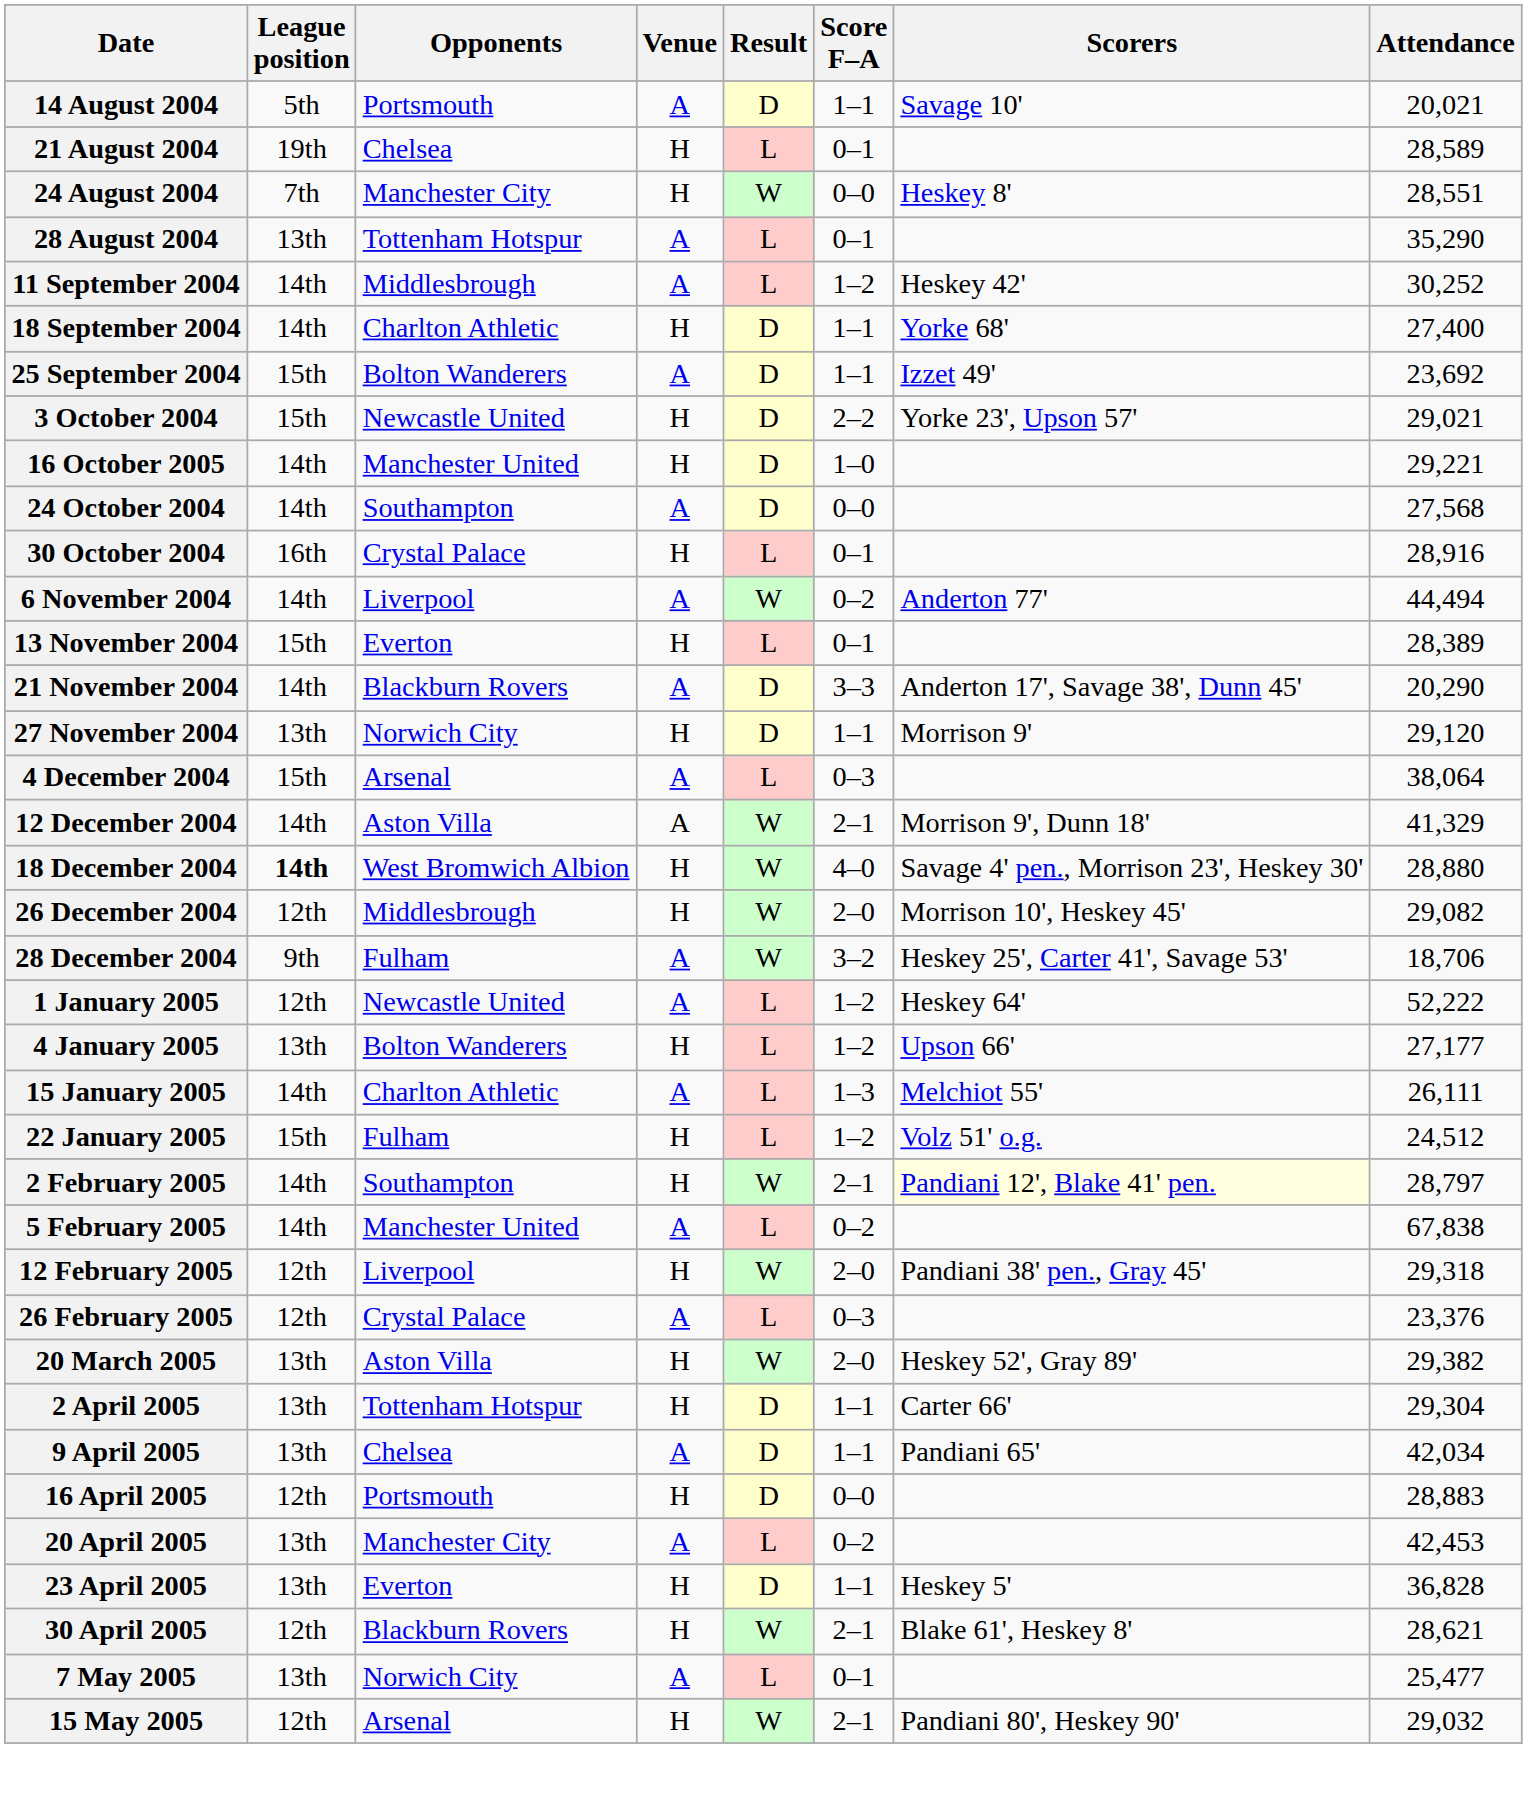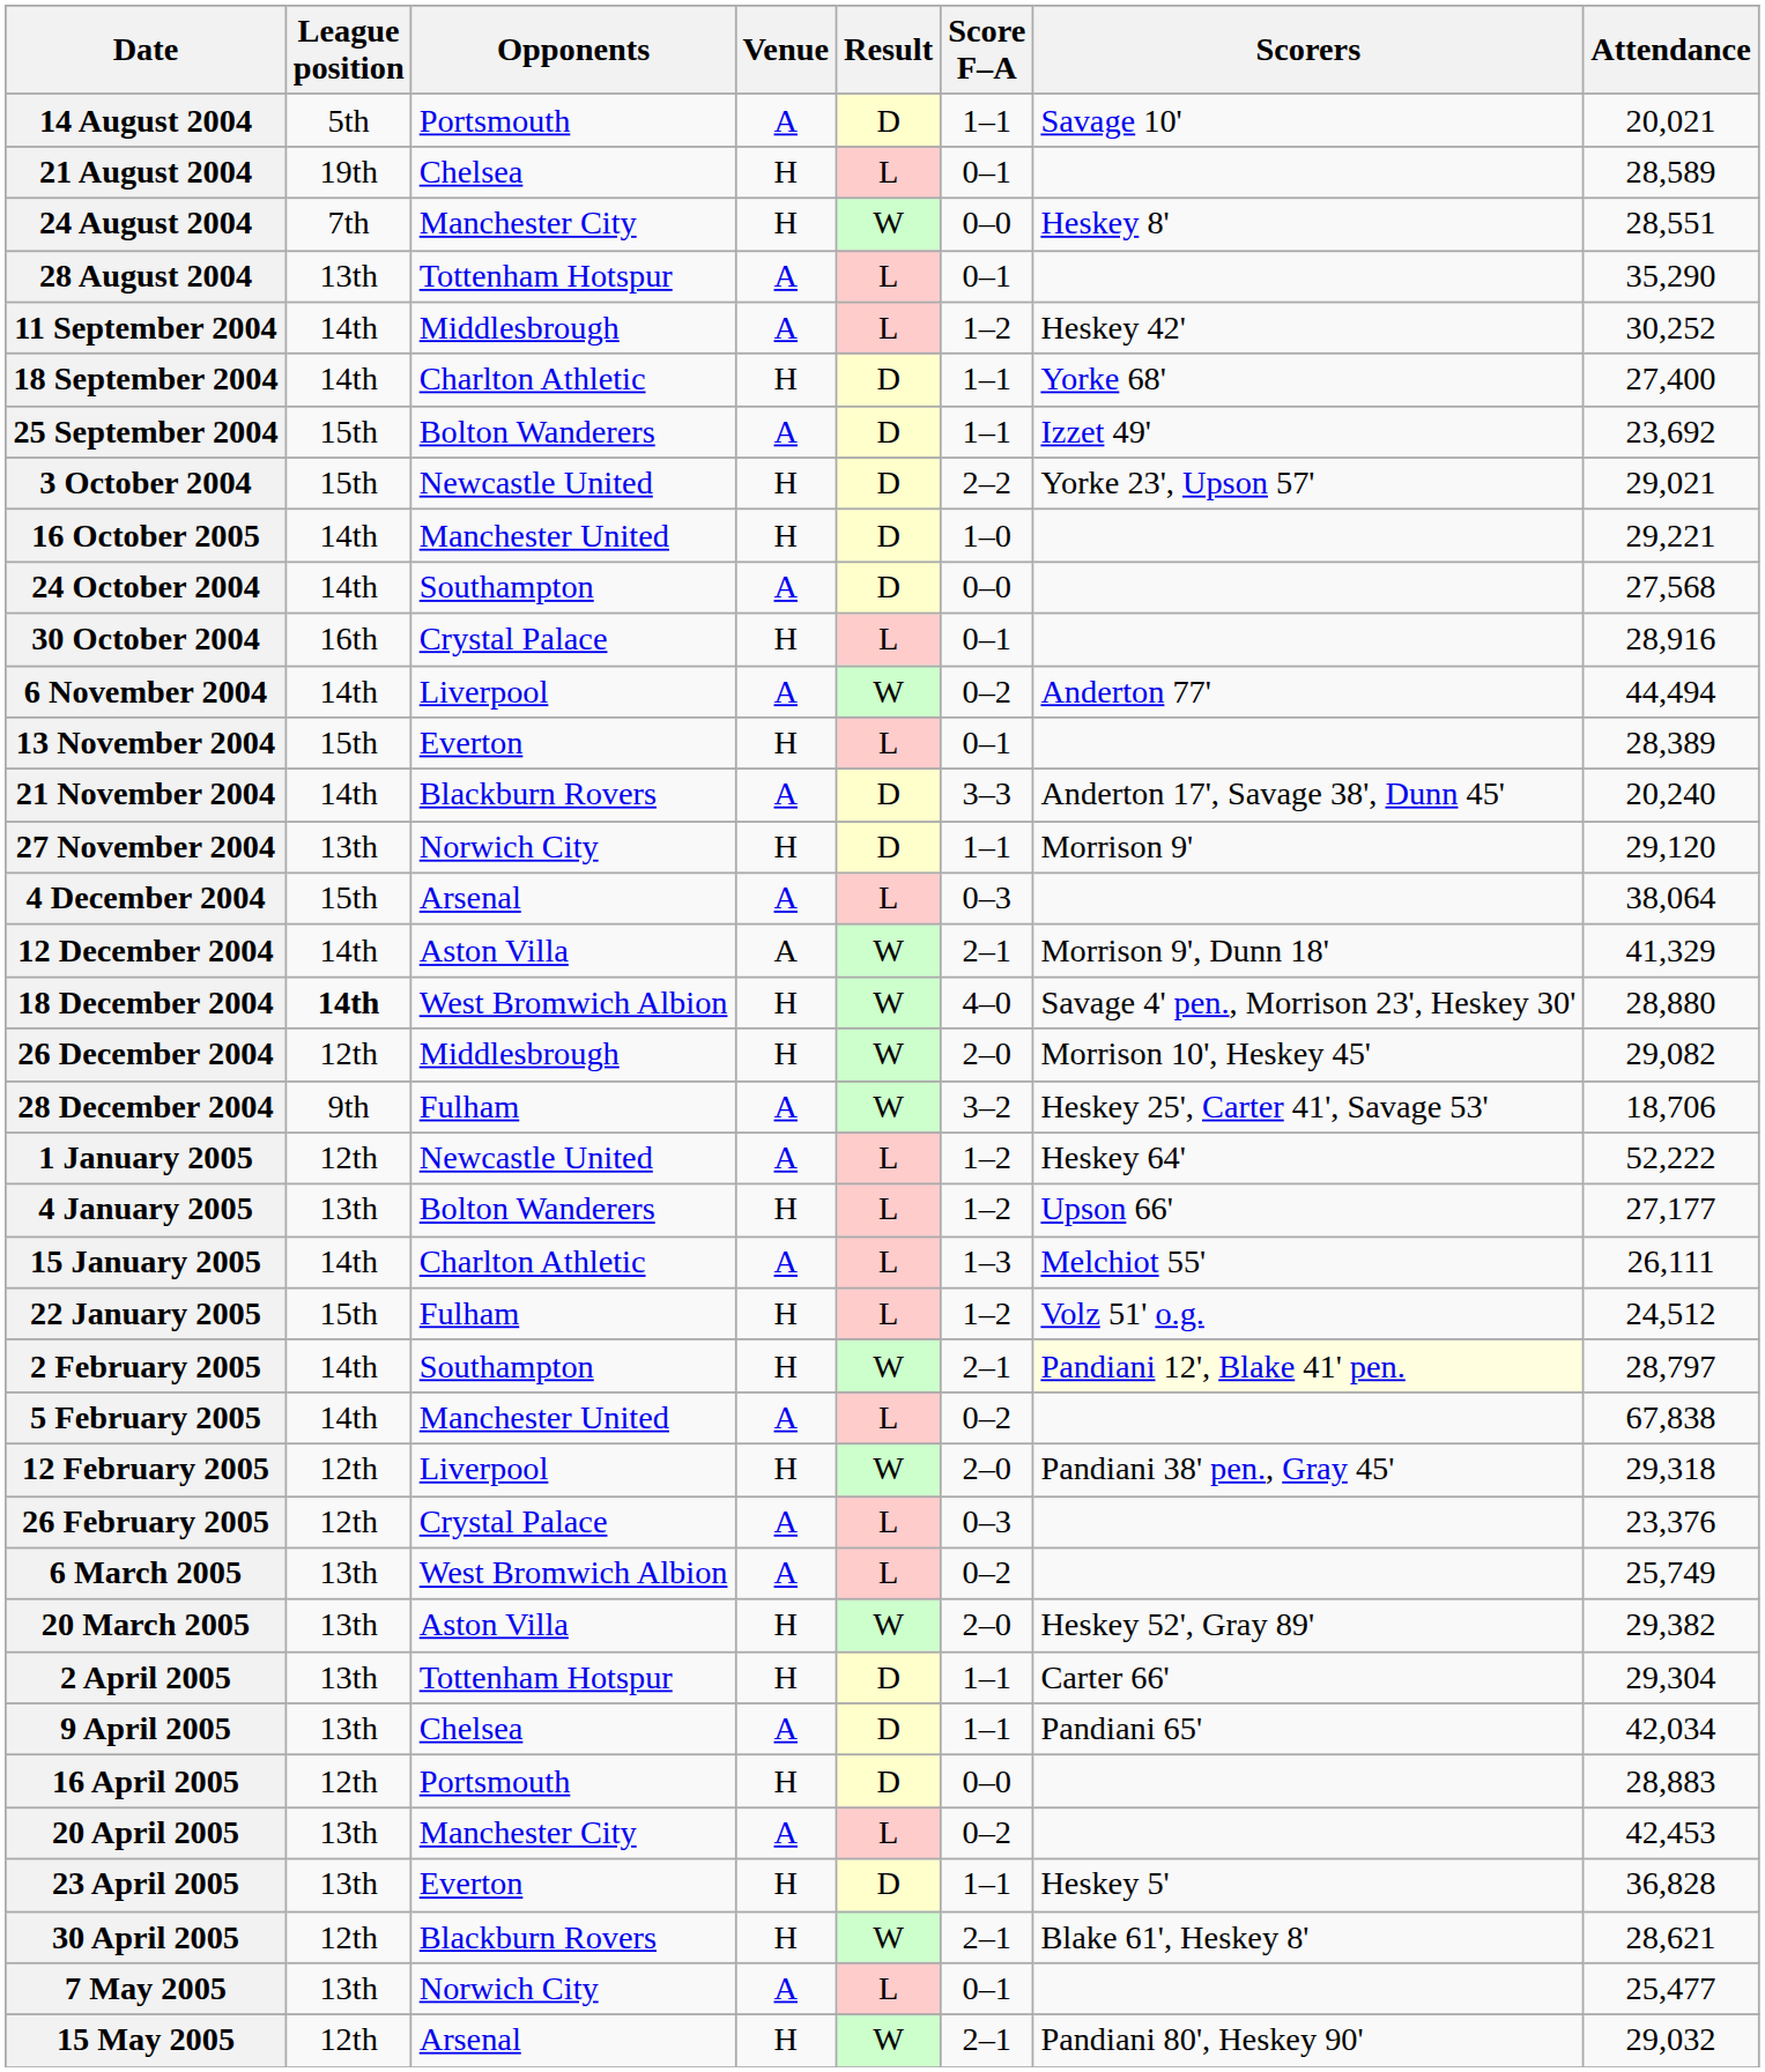 <table class="wikitable plainrowheaders" style="text-align:center">
 <tr>
 <th scope="col">Date</th>
 <th scope="col">League<br>position</th>
 <th scope="col">Opponents</th>
 <th scope="col">Venue</th>
 <th scope="col">Result</th>
 <th scope="col">Score<br>F–A</th>
 <th scope="col">Scorers</th>
 <th scope="col">Attendance</th>
 </tr>
 <tr>
 <th scope="row">14 August 2004</th>
 <td>5th</td>
 <td style="text-align:left"><a href='#'>Portsmouth</a></td>
 <td><a href='#'>A</a></td>
 <td style="background:#ffc">D</td>
 <td>1–1</td>
 <td style="text-align:left"><a href='#'>Savage</a> 10'</td>
 <td>20,021</td>
 </tr>
 <tr>
 <th scope="row">21 August 2004</th>
 <td>19th</td>
 <td style="text-align:left"><a href='#'>Chelsea</a></td>
 <td>H</td>
 <td style="background:#fcc">L</td>
 <td>0–1</td>
 <td></td>
 <td>28,589</td>
 </tr>
 <tr>
 <th scope="row">24 August 2004</th>
 <td>7th</td>
 <td style="text-align:left"><a href='#'>Manchester City</a></td>
 <td>H</td>
 <td style="background:#cfc">W</td>
 <td>0–0</td>
 <td style="text-align:left"><a href='#'>Heskey</a> 8'</td>
 <td>28,551</td>
 </tr>
 <tr>
 <th scope="row">28 August 2004</th>
 <td>13th</td>
 <td style="text-align:left"><a href='#'>Tottenham Hotspur</a></td>
 <td><a href='#'>A</a></td>
 <td style="background:#fcc">L</td>
 <td>0–1</td>
 <td></td>
 <td>35,290</td>
 </tr>
 <tr>
 <th scope="row">11 September 2004</th>
 <td>14th</td>
 <td style="text-align:left"><a href='#'>Middlesbrough</a></td>
 <td><a href='#'>A</a></td>
 <td style="background:#fcc">L</td>
 <td>1–2</td>
 <td style="text-align:left">Heskey 42'</td>
 <td>30,252</td>
 </tr>
 <tr>
 <th scope="row">18 September 2004</th>
 <td>14th</td>
 <td style="text-align:left"><a href='#'>Charlton Athletic</a></td>
 <td>H</td>
 <td style="background:#ffc">D</td>
 <td>1–1</td>
 <td style="text-align:left"><a href='#'>Yorke</a> 68'</td>
 <td>27,400</td>
 </tr>
 <tr>
 <th scope="row">25 September 2004</th>
 <td>15th</td>
 <td style="text-align:left"><a href='#'>Bolton Wanderers</a></td>
 <td><a href='#'>A</a></td>
 <td style="background:#ffc">D</td>
 <td>1–1</td>
 <td style="text-align:left"><a href='#'>Izzet</a> 49'</td>
 <td>23,692</td>
 </tr>
 <tr>
 <th scope="row">3 October 2004</th>
 <td>15th</td>
 <td style="text-align:left"><a href='#'>Newcastle United</a></td>
 <td>H</td>
 <td style="background:#ffc">D</td>
 <td>2–2</td>
 <td style="text-align:left">Yorke 23', <a href='#'>Upson</a> 57'</td>
 <td>29,021</td>
 </tr>
 <tr>
 <th scope="row">16 October 2005</th>
 <td>14th</td>
 <td style="text-align:left"><a href='#'>Manchester United</a></td>
 <td>H</td>
 <td style="background:#ffc">D</td>
 <td>1–0</td>
 <td></td>
 <td>29,221</td>
 </tr>
 <tr>
 <th scope="row">24 October 2004</th>
 <td>14th</td>
 <td style="text-align:left"><a href='#'>Southampton</a></td>
 <td><a href='#'>A</a></td>
 <td style="background:#ffc">D</td>
 <td>0–0</td>
 <td></td>
 <td>27,568</td>
 </tr>
 <tr>
 <th scope="row">30 October 2004</th>
 <td>16th</td>
 <td style="text-align:left"><a href='#'>Crystal Palace</a></td>
 <td>H</td>
 <td style="background:#fcc">L</td>
 <td>0–1</td>
 <td></td>
 <td>28,916</td>
 </tr>
 <tr>
 <th scope="row">6 November 2004</th>
 <td>14th</td>
 <td style="text-align:left"><a href='#'>Liverpool</a></td>
 <td><a href='#'>A</a></td>
 <td style="background:#cfc">W</td>
 <td>0–2</td>
 <td style="text-align:left"><a href='#'>Anderton</a> 77'</td>
 <td>44,494</td>
 </tr>
 <tr>
 <th scope="row">13 November 2004</th>
 <td>15th</td>
 <td style="text-align:left"><a href='#'>Everton</a></td>
 <td>H</td>
 <td style="background:#fcc">L</td>
 <td>0–1</td>
 <td></td>
 <td>28,389</td>
 </tr>
 <tr>
 <th scope="row">21 November 2004</th>
 <td>14th</td>
 <td style="text-align:left"><a href='#'>Blackburn Rovers</a></td>
 <td><a href='#'>A</a></td>
 <td style="background:#ffc">D</td>
 <td>3–3</td>
 <td style="text-align:left">Anderton 17', Savage 38', <a href='#'>Dunn</a> 45'</td>
-<td>20,290</td>
+<td>20,240</td>
 </tr>
 <tr>
 <th scope="row">27 November 2004</th>
 <td>13th</td>
 <td style="text-align:left"><a href='#'>Norwich City</a></td>
 <td>H</td>
 <td style="background:#ffc">D</td>
 <td>1–1</td>
 <td style="text-align:left">Morrison 9'</td>
 <td>29,120</td>
 </tr>
 <tr>
 <th scope="row">4 December 2004</th>
 <td>15th</td>
 <td style="text-align:left"><a href='#'>Arsenal</a></td>
 <td><a href='#'>A</a></td>
 <td style="background:#fcc">L</td>
 <td>0–3</td>
 <td></td>
 <td>38,064</td>
 </tr>
 <tr>
 <th scope="row">12 December 2004</th>
 <td>14th</td>
 <td style="text-align:left"><a href='#'>Aston Villa</a></td>
 <td>A</td>
 <td style="background:#cfc">W</td>
 <td>2–1</td>
 <td style="text-align:left">Morrison 9', Dunn 18'</td>
 <td>41,329</td>
 </tr>
 <tr>
 <th scope="row">18 December 2004</th>
 <td><strong>14th</strong></td>
 <td style="text-align:left"><a href='#'>West Bromwich Albion</a></td>
 <td>H</td>
 <td style="background:#cfc">W</td>
 <td>4–0</td>
 <td style="text-align:left">Savage 4' <a href='#'>pen.</a>, Morrison 23', Heskey 30'</td>
 <td>28,880</td>
 </tr>
 <tr>
 <th scope="row">26 December 2004</th>
 <td>12th</td>
 <td style="text-align:left"><a href='#'>Middlesbrough</a></td>
 <td>H</td>
 <td style="background:#cfc">W</td>
 <td>2–0</td>
 <td style="text-align:left">Morrison 10', Heskey 45'</td>
 <td>29,082</td>
 </tr>
 <tr>
 <th scope="row">28 December 2004</th>
 <td>9th</td>
 <td style="text-align:left"><a href='#'>Fulham</a></td>
 <td><a href='#'>A</a></td>
 <td style="background:#cfc">W</td>
 <td>3–2</td>
 <td style="text-align:left">Heskey 25', <a href='#'>Carter</a> 41', Savage 53'</td>
 <td>18,706</td>
 </tr>
 <tr>
 <th scope="row">1 January 2005</th>
 <td>12th</td>
 <td style="text-align:left"><a href='#'>Newcastle United</a></td>
 <td><a href='#'>A</a></td>
 <td style="background:#fcc">L</td>
 <td>1–2</td>
 <td style="text-align:left">Heskey 64'</td>
 <td>52,222</td>
 </tr>
 <tr>
 <th scope="row">4 January 2005</th>
 <td>13th</td>
 <td style="text-align:left"><a href='#'>Bolton Wanderers</a></td>
 <td>H</td>
 <td style="background:#fcc">L</td>
 <td>1–2</td>
 <td style="text-align:left"><a href='#'>Upson</a> 66'</td>
 <td>27,177</td>
 </tr>
 <tr>
 <th scope="row">15 January 2005</th>
 <td>14th</td>
 <td style="text-align:left"><a href='#'>Charlton Athletic</a></td>
 <td><a href='#'>A</a></td>
 <td style="background:#fcc">L</td>
 <td>1–3</td>
 <td style="text-align:left"><a href='#'>Melchiot</a> 55'</td>
 <td>26,111</td>
 </tr>
 <tr>
 <th scope="row">22 January 2005</th>
 <td>15th</td>
 <td style="text-align:left"><a href='#'>Fulham</a></td>
 <td>H</td>
 <td style="background:#fcc">L</td>
 <td>1–2</td>
 <td style="text-align:left"><a href='#'>Volz</a> 51' <a href='#'>o.g.</a></td>
 <td>24,512</td>
 </tr>
 <tr>
 <th scope="row">2 February 2005</th>
 <td>14th</td>
 <td style="text-align:left"><a href='#'>Southampton</a></td>
 <td>H</td>
 <td style="background:#cfc">W</td>
 <td>2–1</td>
 <td style="background: lightyellow; text-align:left"><a href='#'>Pandiani</a> 12', <a href='#'>Blake</a> 41' <a href='#'>pen.</a></td>
 <td>28,797</td>
 </tr>
 <tr>
 <th scope="row">5 February 2005</th>
 <td>14th</td>
 <td style="text-align:left"><a href='#'>Manchester United</a></td>
 <td><a href='#'>A</a></td>
 <td style="background:#fcc">L</td>
 <td>0–2</td>
 <td></td>
 <td>67,838</td>
 </tr>
 <tr>
 <th scope="row">12 February 2005</th>
 <td>12th</td>
 <td style="text-align:left"><a href='#'>Liverpool</a></td>
 <td>H</td>
 <td style="background:#cfc">W</td>
 <td>2–0</td>
 <td style="text-align:left">Pandiani 38' <a href='#'>pen.</a>, <a href='#'>Gray</a> 45'</td>
 <td>29,318</td>
 </tr>
 <tr>
 <th scope="row">26 February 2005</th>
 <td>12th</td>
 <td style="text-align:left"><a href='#'>Crystal Palace</a></td>
 <td><a href='#'>A</a></td>
 <td style="background:#fcc">L</td>
 <td>0–3</td>
 <td></td>
 <td>23,376</td>
 </tr>
 <tr>
+<th scope="row">6 March 2005</th>
+<td>13th</td>
+<td style="text-align:left"><a href='#'>West Bromwich Albion</a></td>
+<td><a href='#'>A</a></td>
+<td style="background:#fcc">L</td>
+<td>0–2</td>
+<td></td>
+<td>25,749</td>
+</tr>
+<tr>
 <th scope="row">20 March 2005</th>
 <td>13th</td>
 <td style="text-align:left"><a href='#'>Aston Villa</a></td>
 <td>H</td>
 <td style="background:#cfc">W</td>
 <td>2–0</td>
 <td style="text-align:left">Heskey 52', Gray 89'</td>
 <td>29,382</td>
 </tr>
 <tr>
 <th scope="row">2 April 2005</th>
 <td>13th</td>
 <td style="text-align:left"><a href='#'>Tottenham Hotspur</a></td>
 <td>H</td>
 <td style="background:#ffc">D</td>
 <td>1–1</td>
 <td style="text-align:left">Carter 66'</td>
 <td>29,304</td>
 </tr>
 <tr>
 <th scope="row">9 April 2005</th>
 <td>13th</td>
 <td style="text-align:left"><a href='#'>Chelsea</a></td>
 <td><a href='#'>A</a></td>
 <td style="background:#ffc">D</td>
 <td>1–1</td>
 <td style="text-align:left">Pandiani 65'</td>
 <td>42,034</td>
 </tr>
 <tr>
 <th scope="row">16 April 2005</th>
 <td>12th</td>
 <td style="text-align:left"><a href='#'>Portsmouth</a></td>
 <td>H</td>
 <td style="background:#ffc">D</td>
 <td>0–0</td>
 <td></td>
 <td>28,883</td>
 </tr>
 <tr>
 <th scope="row">20 April 2005</th>
 <td>13th</td>
 <td style="text-align:left"><a href='#'>Manchester City</a></td>
 <td><a href='#'>A</a></td>
 <td style="background:#fcc">L</td>
 <td>0–2</td>
 <td></td>
 <td>42,453</td>
 </tr>
 <tr>
 <th scope="row">23 April 2005</th>
 <td>13th</td>
 <td style="text-align:left"><a href='#'>Everton</a></td>
 <td>H</td>
 <td style="background:#ffc">D</td>
 <td>1–1</td>
 <td style="text-align:left">Heskey 5'</td>
 <td>36,828</td>
 </tr>
 <tr>
 <th scope="row">30 April 2005</th>
 <td>12th</td>
 <td style="text-align:left"><a href='#'>Blackburn Rovers</a></td>
 <td>H</td>
 <td style="background:#cfc">W</td>
 <td>2–1</td>
 <td style="text-align:left">Blake 61', Heskey 8'</td>
 <td>28,621</td>
 </tr>
 <tr>
 <th scope="row">7 May 2005</th>
 <td>13th</td>
 <td style="text-align:left"><a href='#'>Norwich City</a></td>
 <td><a href='#'>A</a></td>
 <td style="background:#fcc">L</td>
 <td>0–1</td>
 <td></td>
 <td>25,477</td>
 </tr>
 <tr>
 <th scope="row">15 May 2005</th>
 <td>12th</td>
 <td style="text-align:left"><a href='#'>Arsenal</a></td>
 <td>H</td>
 <td style="background:#cfc">W</td>
 <td>2–1</td>
 <td style="text-align:left">Pandiani 80', Heskey 90'</td>
 <td>29,032</td>
 </tr>
 </table>
